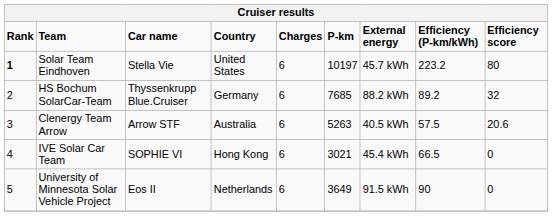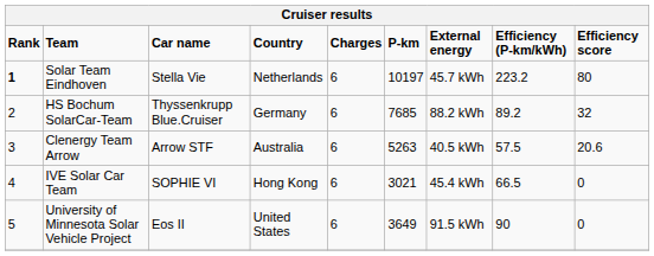 <table class="wikitable collapsible collapsed" style="min-width:50em;">
 <tr>
 <th colspan=9>Cruiser results</th>
 </tr>
 <tr>
 <td><strong>Rank</strong></td>
 <td><strong>Team</strong></td>
 <td><strong>Car name</strong></td>
 <td><strong>Country</strong></td>
 <td><strong>Charges</strong></td>
 <td><strong>P-km</strong></td>
 <td><strong>External energy</strong></td>
 <td><strong>Efficiency (P-km/kWh)</strong></td>
 <td><strong>Efficiency score</strong></td>
 </tr>
 <tr>
 <td><strong>1</strong></td>
 <td>Solar Team Eindhoven</td>
 <td>Stella Vie</td>
-<td>United States</td>
+<td>Netherlands</td>
 <td>6</td>
 <td>10197</td>
 <td>45.7 kWh</td>
 <td>223.2</td>
 <td>80</td>
 </tr>
 <tr>
 <td>2</td>
 <td>HS Bochum SolarCar-Team</td>
 <td>Thyssenkrupp Blue.Cruiser</td>
 <td>Germany</td>
 <td>6</td>
 <td>7685</td>
 <td>88.2 kWh</td>
 <td>89.2</td>
 <td>32</td>
 </tr>
 <tr>
 <td>3</td>
 <td>Clenergy Team Arrow</td>
 <td>Arrow STF</td>
 <td>Australia</td>
 <td>6</td>
 <td>5263</td>
 <td>40.5 kWh</td>
 <td>57.5</td>
 <td>20.6</td>
 </tr>
 <tr>
 <td>4</td>
 <td>IVE Solar Car Team</td>
 <td>SOPHIE VI</td>
 <td>Hong Kong</td>
 <td>6</td>
 <td>3021</td>
 <td>45.4 kWh</td>
 <td>66.5</td>
 <td>0</td>
 </tr>
 <tr>
 <td>5</td>
 <td>University of Minnesota Solar Vehicle Project</td>
 <td>Eos II</td>
-<td>Netherlands</td>
+<td>United States</td>
 <td>6</td>
 <td>3649</td>
 <td>91.5 kWh</td>
 <td>90</td>
 <td>0</td>
 </tr>
 <tr>
 </tr>
 </table>
